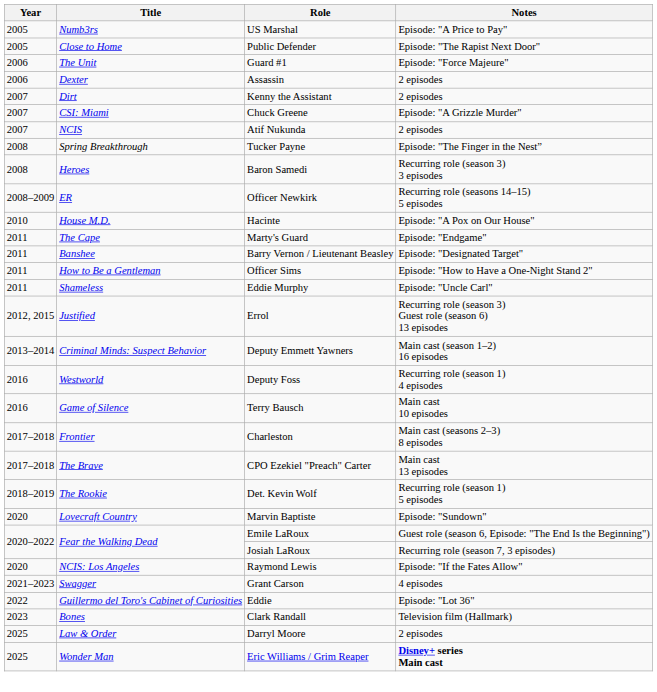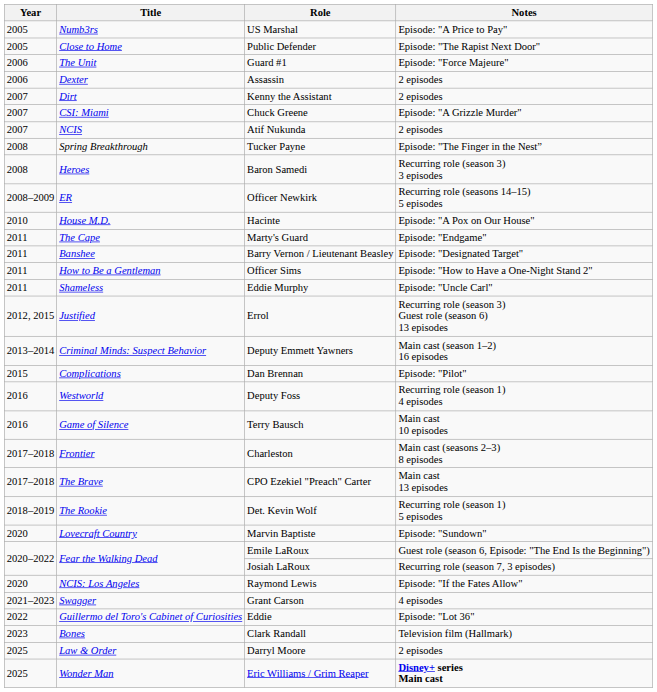 <table class="wikitable">
 <tr>
 <th>Year</th>
 <th>Title</th>
 <th>Role</th>
 <th>Notes</th>
 </tr>
 <tr>
 <td>2005</td>
 <td><em><a href='#'>Numb3rs</a></em></td>
 <td>US Marshal</td>
 <td>Episode: "A Price to Pay"</td>
 </tr>
 <tr>
 <td>2005</td>
 <td><em><a href='#'>Close to Home</a></em></td>
 <td>Public Defender</td>
 <td>Episode: "The Rapist Next Door"</td>
 </tr>
 <tr>
 <td>2006</td>
 <td><em><a href='#'>The Unit</a></em></td>
 <td>Guard #1</td>
 <td>Episode: "Force Majeure"</td>
 </tr>
 <tr>
 <td>2006</td>
 <td><em><a href='#'>Dexter</a></em></td>
 <td>Assassin</td>
 <td>2 episodes</td>
 </tr>
 <tr>
 <td>2007</td>
 <td><em><a href='#'>Dirt</a></em></td>
 <td>Kenny the Assistant</td>
 <td>2 episodes</td>
 </tr>
 <tr>
 <td>2007</td>
 <td><em><a href='#'>CSI: Miami</a></em></td>
 <td>Chuck Greene</td>
 <td>Episode: "A Grizzle Murder"</td>
 </tr>
 <tr>
 <td>2007</td>
 <td><em><a href='#'>NCIS</a></em></td>
 <td>Atif Nukunda</td>
 <td>2 episodes</td>
 </tr>
 <tr>
 <td>2008</td>
 <td><em>Spring Breakthrough</em></td>
 <td>Tucker Payne</td>
 <td>Episode: "The Finger in the Nest”</td>
 </tr>
 <tr>
 <td>2008</td>
 <td><em><a href='#'>Heroes</a></em></td>
 <td>Baron Samedi</td>
 <td>Recurring role (season 3) <br> 3 episodes</td>
 </tr>
 <tr>
 <td>2008–2009</td>
 <td><em><a href='#'>ER</a></em></td>
 <td>Officer Newkirk</td>
 <td>Recurring role (seasons 14–15) <br> 5 episodes</td>
 </tr>
 <tr>
 <td>2010</td>
 <td><em><a href='#'>House M.D.</a></em></td>
 <td>Hacinte</td>
 <td>Episode: "A Pox on Our House"</td>
 </tr>
 <tr>
 <td>2011</td>
 <td><em><a href='#'>The Cape</a></em></td>
 <td>Marty's Guard</td>
 <td>Episode: "Endgame"</td>
 </tr>
 <tr>
 <td>2011</td>
 <td><em><a href='#'>Banshee</a></em></td>
 <td>Barry Vernon / Lieutenant Beasley</td>
 <td>Episode: "Designated Target"</td>
 </tr>
 <tr>
 <td>2011</td>
 <td><em><a href='#'>How to Be a Gentleman</a></em></td>
 <td>Officer Sims</td>
 <td>Episode: "How to Have a One-Night Stand 2"</td>
 </tr>
 <tr>
 <td>2011</td>
 <td><em><a href='#'>Shameless</a></em></td>
 <td>Eddie Murphy</td>
 <td>Episode: "Uncle Carl"</td>
 </tr>
 <tr>
 <td>2012, 2015</td>
 <td><em><a href='#'>Justified</a></em></td>
 <td>Errol</td>
 <td>Recurring role (season 3) <br> Guest role (season 6) <br> 13 episodes</td>
 </tr>
 <tr>
 <td>2013–2014</td>
 <td><em><a href='#'>Criminal Minds: Suspect Behavior</a></em></td>
 <td>Deputy Emmett Yawners</td>
 <td>Main cast (season 1–2) <br> 16 episodes</td>
 </tr>
 <tr>
+<td>2015</td>
+<td><em><a href='#'>Complications</a></em></td>
+<td>Dan Brennan</td>
+<td>Episode: "Pilot"</td>
+</tr>
+<tr>
 <td>2016</td>
 <td><em><a href='#'>Westworld</a></em></td>
 <td>Deputy Foss</td>
 <td>Recurring role (season 1) <br> 4 episodes</td>
 </tr>
 <tr>
 <td>2016</td>
 <td><em><a href='#'>Game of Silence</a></em></td>
 <td>Terry Bausch</td>
 <td>Main cast <br> 10 episodes</td>
 </tr>
 <tr>
 <td>2017–2018</td>
 <td><em><a href='#'>Frontier</a></em></td>
 <td>Charleston</td>
 <td>Main cast (seasons 2–3) <br> 8 episodes</td>
 </tr>
 <tr>
 <td>2017–2018</td>
 <td><em><a href='#'>The Brave</a></em></td>
 <td>CPO Ezekiel "Preach" Carter</td>
 <td>Main cast <br> 13 episodes</td>
 </tr>
 <tr>
 <td>2018–2019</td>
 <td><em><a href='#'>The Rookie</a></em></td>
 <td>Det. Kevin Wolf</td>
 <td>Recurring role (season 1) <br> 5 episodes</td>
 </tr>
 <tr>
 <td>2020</td>
 <td><em><a href='#'>Lovecraft Country</a></em></td>
 <td>Marvin Baptiste</td>
 <td>Episode: "Sundown"</td>
 </tr>
 <tr>
 <td rowspan="2">2020–2022</td>
 <td rowspan="2"><em><a href='#'>Fear the Walking Dead</a></em></td>
 <td>Emile LaRoux</td>
 <td>Guest role (season 6, Episode: "The End Is the Beginning")</td>
 </tr>
 <tr>
 <td>Josiah LaRoux</td>
 <td>Recurring role (season 7, 3 episodes)</td>
 </tr>
 <tr>
 <td>2020</td>
 <td><em><a href='#'>NCIS: Los Angeles</a></em></td>
 <td>Raymond Lewis</td>
 <td>Episode: "If the Fates Allow"</td>
 </tr>
 <tr>
 <td>2021–2023</td>
 <td><em><a href='#'>Swagger</a></em></td>
 <td>Grant Carson</td>
 <td>4 episodes</td>
 </tr>
 <tr>
 <td>2022</td>
 <td><em><a href='#'>Guillermo del Toro's Cabinet of Curiosities</a></em></td>
 <td>Eddie</td>
 <td>Episode: "Lot 36"</td>
 </tr>
 <tr>
 <td>2023</td>
 <td><em><a href='#'>Bones</a></em></td>
 <td>Clark Randall</td>
 <td>Television film (Hallmark)</td>
 </tr>
 <tr>
 <td>2025</td>
 <td><em><a href='#'>Law & Order</a></em></td>
 <td>Darryl Moore</td>
 <td>2 episodes</td>
 </tr>
 <tr>
 <td>2025</td>
 <td><em><a href='#'>Wonder Man</a></em></td>
 <td><a href='#'>Eric Williams / Grim Reaper</a></td>
 <td><strong><a href='#'>Disney+</a> series <br> Main cast</strong></td>
 </tr>
 </table>
